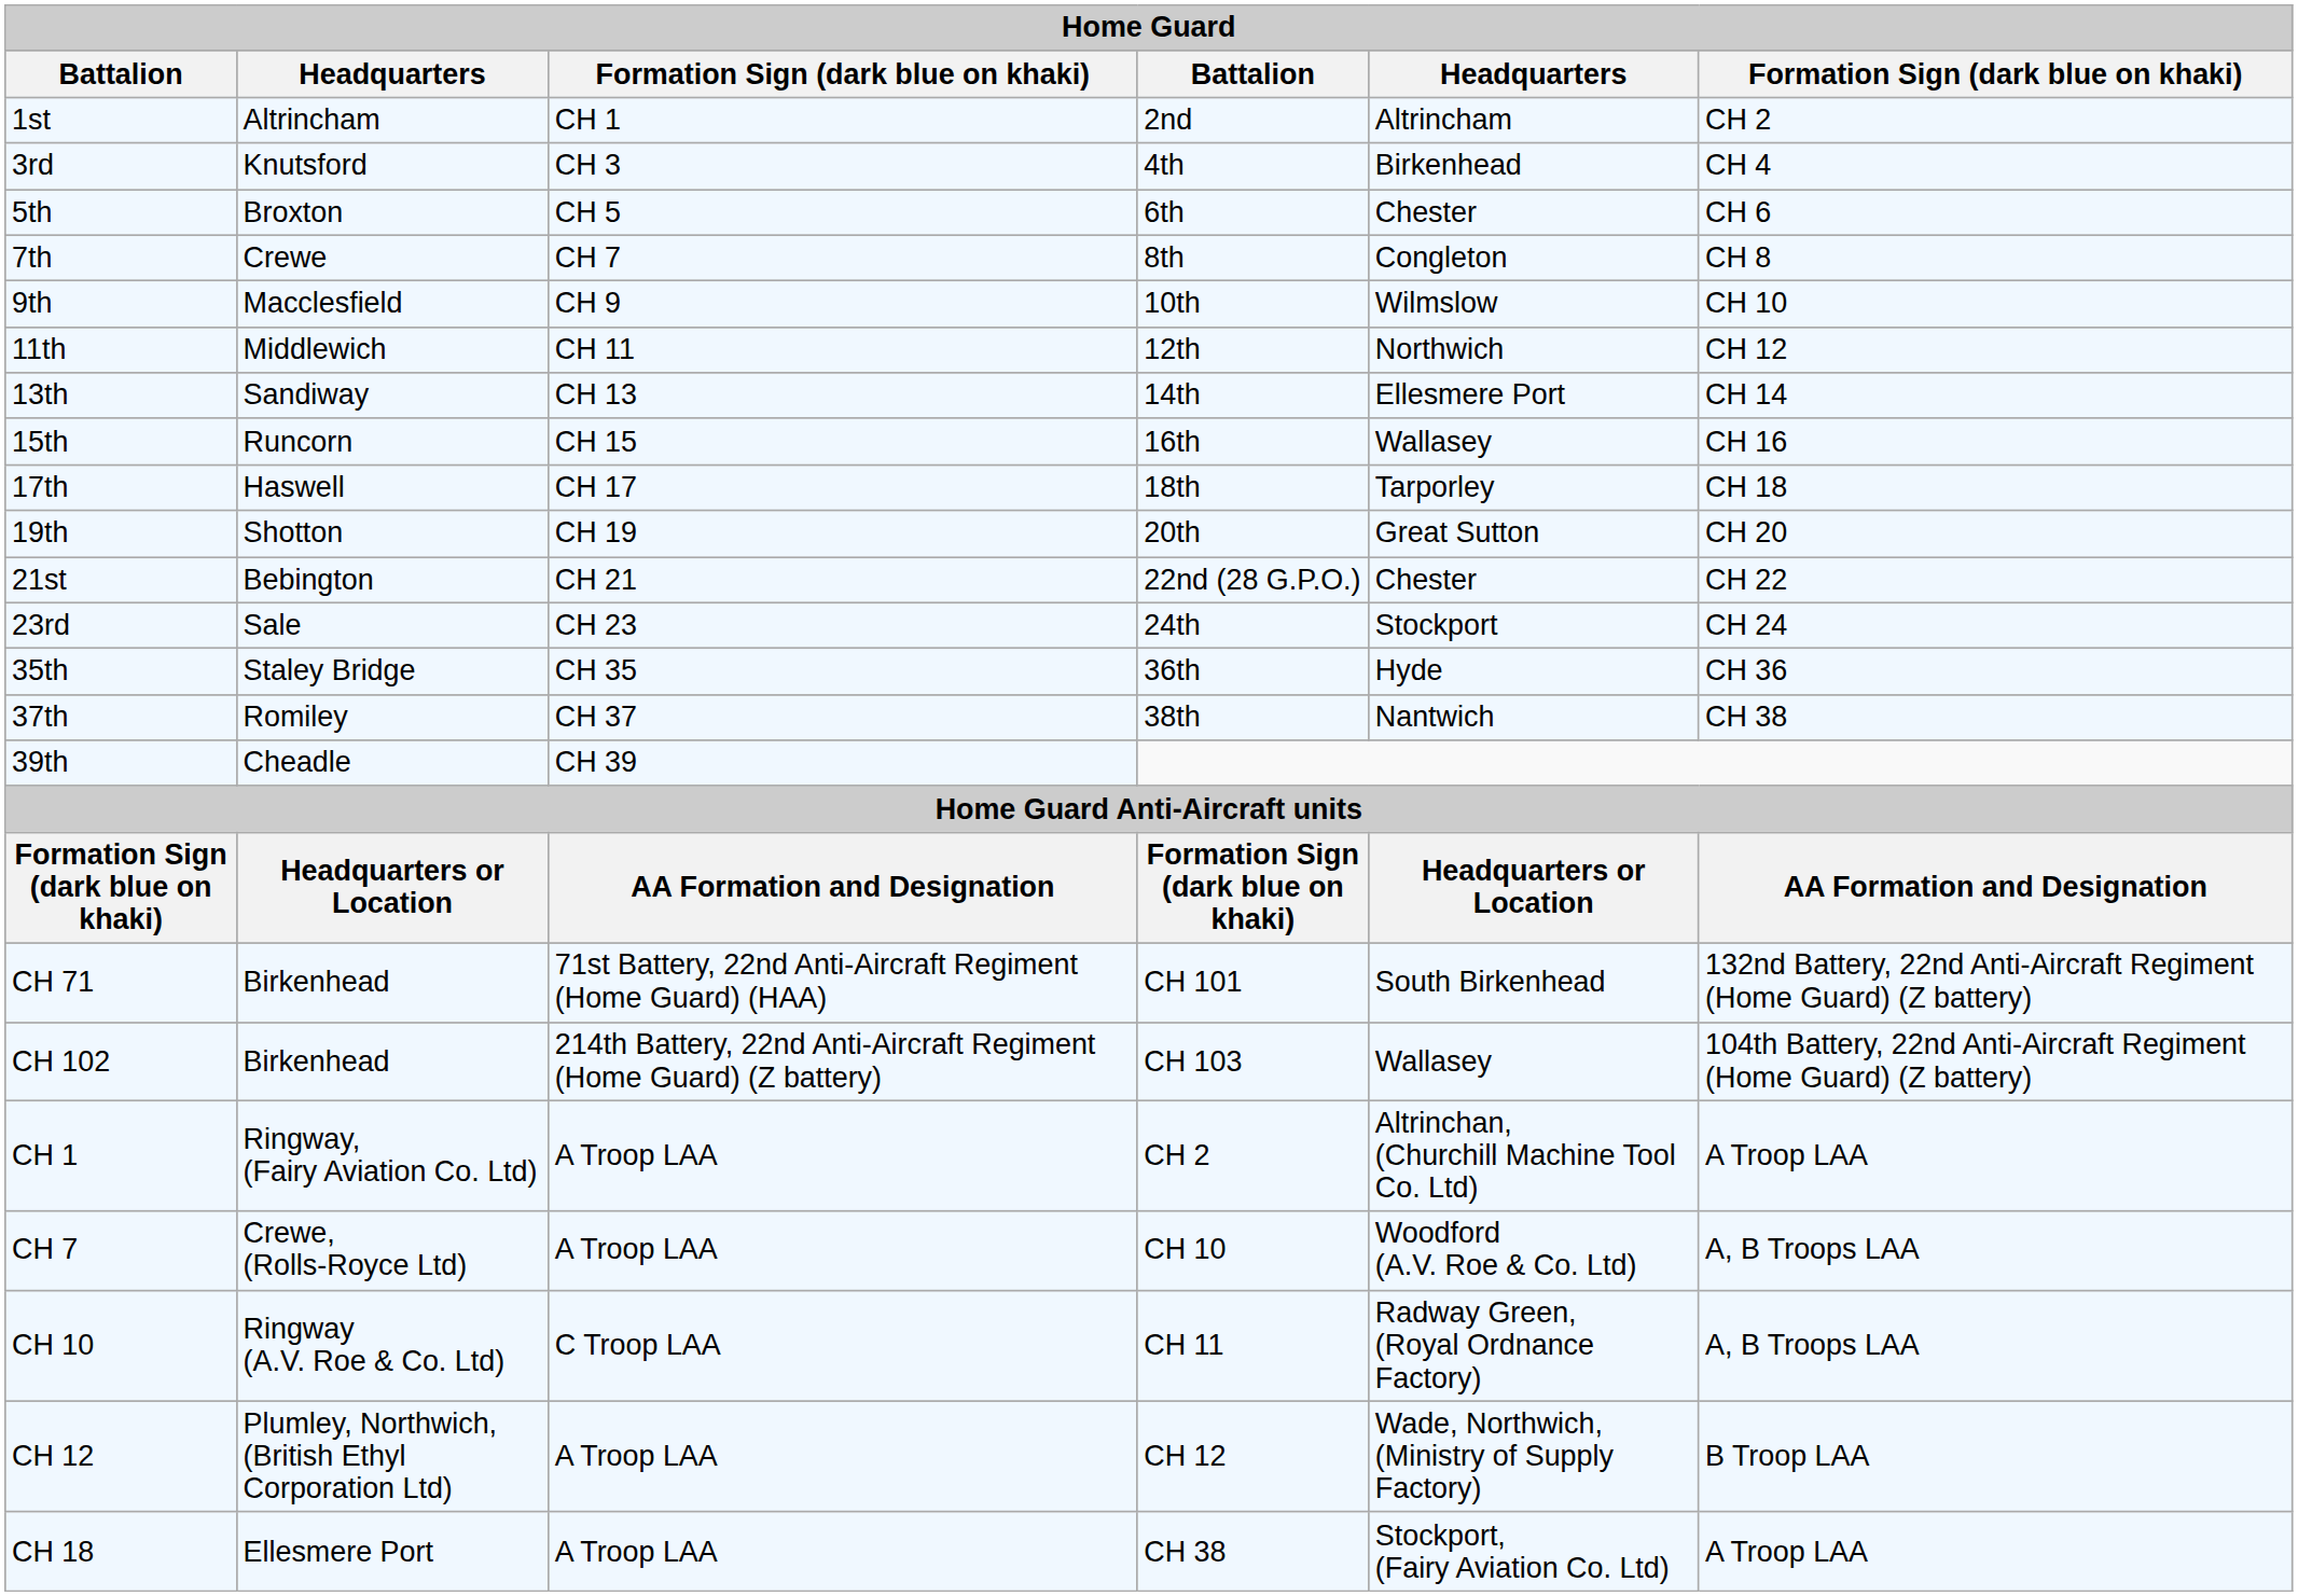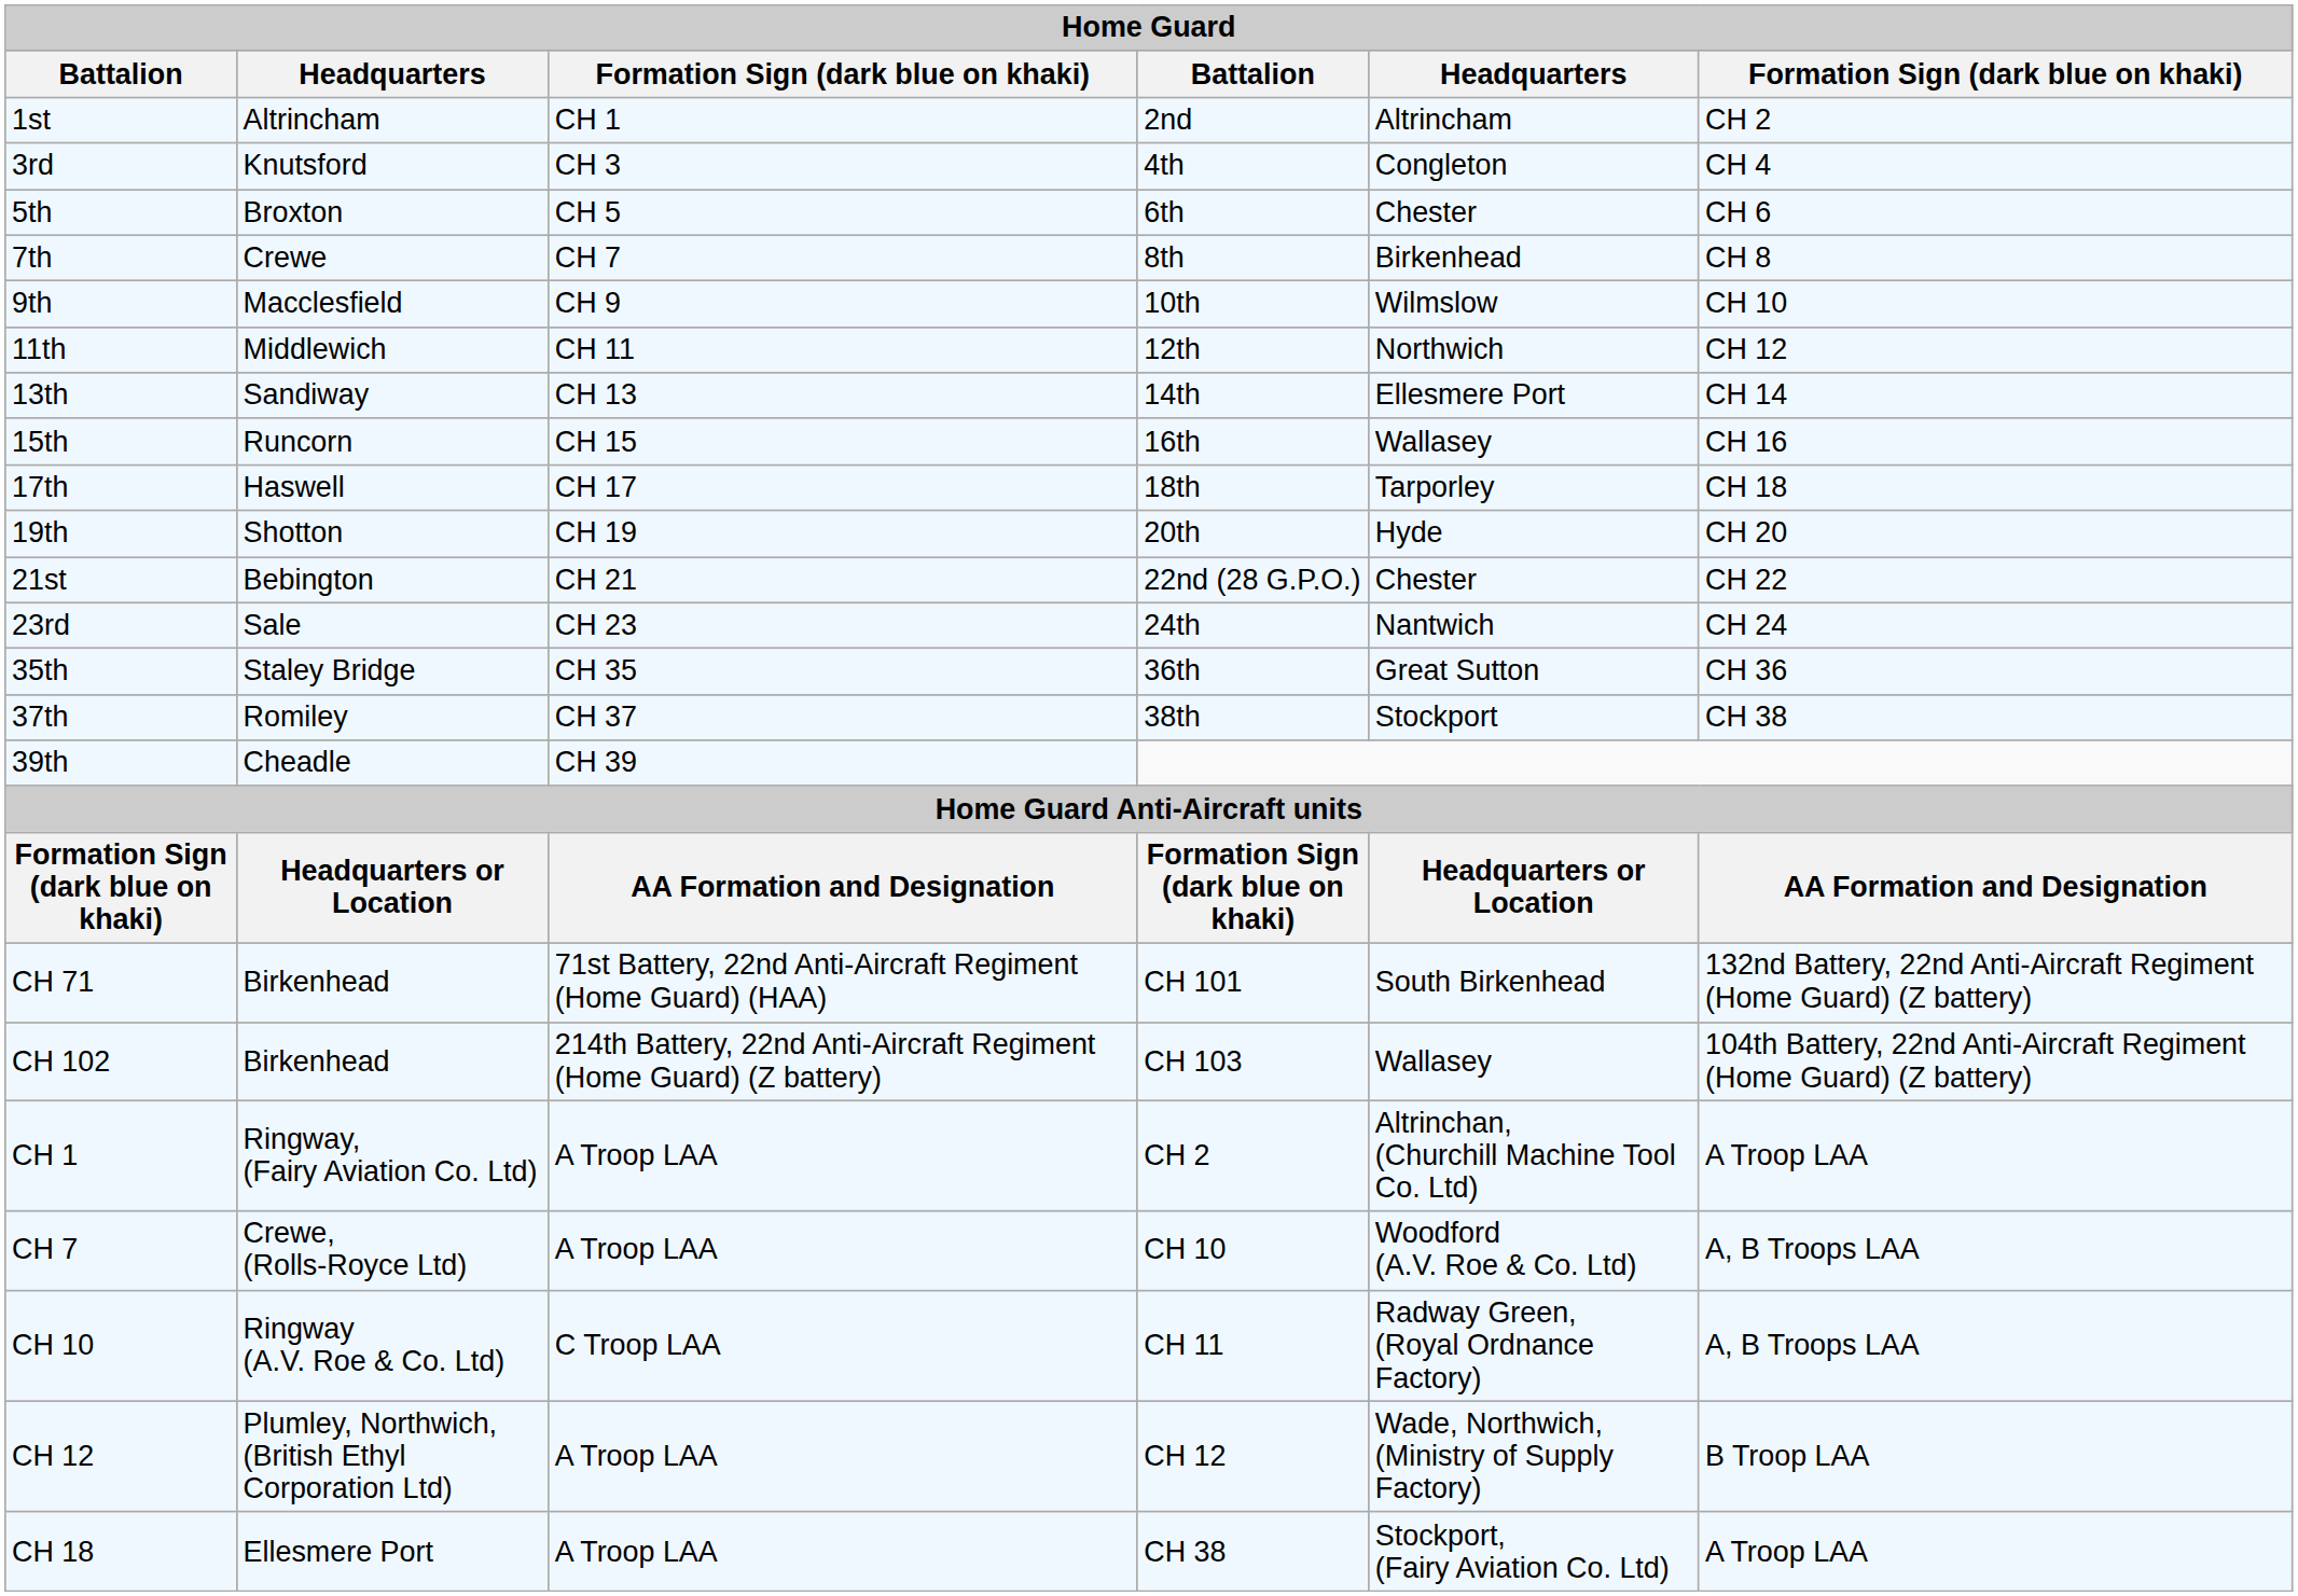 <table class="wikitable" style="width:100%;">
 <tr>
 <th colspan="6" style="background:#ccc;">Home Guard</th>
 </tr>
 <tr>
 <th>Battalion</th>
 <th>Headquarters</th>
 <th>Formation Sign (dark blue on khaki)</th>
 <th>Battalion</th>
 <th>Headquarters</th>
 <th>Formation Sign (dark blue on khaki)</th>
 </tr>
 <tr style="background:#f0f8ff;">
 <td>1st</td>
 <td>Altrincham</td>
 <td>CH 1</td>
 <td>2nd</td>
 <td>Altrincham</td>
 <td>CH 2</td>
 </tr>
 <tr style="background:#f0f8ff;">
 <td>3rd</td>
 <td>Knutsford</td>
 <td>CH 3</td>
 <td>4th</td>
-<td>Birkenhead</td>
+<td>Congleton</td>
 <td>CH 4</td>
 </tr>
 <tr style="background:#f0f8ff;">
 <td>5th</td>
 <td>Broxton</td>
 <td>CH 5</td>
 <td>6th</td>
 <td>Chester</td>
 <td>CH 6</td>
 </tr>
 <tr style="background:#f0f8ff;">
 <td>7th</td>
 <td>Crewe</td>
 <td>CH 7</td>
 <td>8th</td>
-<td>Congleton</td>
+<td>Birkenhead</td>
 <td>CH 8</td>
 </tr>
 <tr style="background:#f0f8ff;">
 <td>9th</td>
 <td>Macclesfield</td>
 <td>CH 9</td>
 <td>10th</td>
 <td>Wilmslow</td>
 <td>CH 10</td>
 </tr>
 <tr style="background:#f0f8ff;">
 <td>11th</td>
 <td>Middlewich</td>
 <td>CH 11</td>
 <td>12th</td>
 <td>Northwich</td>
 <td>CH 12</td>
 </tr>
 <tr style="background:#f0f8ff;">
 <td>13th</td>
 <td>Sandiway</td>
 <td>CH 13</td>
 <td>14th</td>
 <td>Ellesmere Port</td>
 <td>CH 14</td>
 </tr>
 <tr style="background:#f0f8ff;">
 <td>15th</td>
 <td>Runcorn</td>
 <td>CH 15</td>
 <td>16th</td>
 <td>Wallasey</td>
 <td>CH 16</td>
 </tr>
 <tr style="background:#f0f8ff;">
 <td>17th</td>
 <td>Haswell</td>
 <td>CH 17</td>
 <td>18th</td>
 <td>Tarporley</td>
 <td>CH 18</td>
 </tr>
 <tr style="background:#f0f8ff;">
 <td>19th</td>
 <td>Shotton</td>
 <td>CH 19</td>
 <td>20th</td>
-<td>Great Sutton</td>
+<td>Hyde</td>
 <td>CH 20</td>
 </tr>
 <tr style="background:#f0f8ff;">
 <td>21st</td>
 <td>Bebington</td>
 <td>CH 21</td>
 <td>22nd (28 G.P.O.)</td>
 <td>Chester</td>
 <td>CH 22</td>
 </tr>
 <tr style="background:#f0f8ff;">
 <td>23rd</td>
 <td>Sale</td>
 <td>CH 23</td>
 <td>24th</td>
-<td>Stockport</td>
+<td>Nantwich</td>
 <td>CH 24</td>
 </tr>
 <tr style="background:#f0f8ff;">
 <td>35th</td>
 <td>Staley Bridge</td>
 <td>CH 35</td>
 <td>36th</td>
-<td>Hyde</td>
+<td>Great Sutton</td>
 <td>CH 36</td>
 </tr>
 <tr style="background:#f0f8ff;">
 <td>37th</td>
 <td>Romiley</td>
 <td>CH 37</td>
 <td>38th</td>
-<td>Nantwich</td>
+<td>Stockport</td>
 <td>CH 38</td>
 </tr>
 <tr style="background:#f0f8ff;">
 <td>39th</td>
 <td>Cheadle</td>
 <td>CH 39</td>
 </tr>
 <tr>
 <th colspan="6" style="background:#ccc;">Home Guard Anti-Aircraft units</th>
 </tr>
 <tr>
 <th>Formation Sign<br> (dark blue on khaki)</th>
 <th>Headquarters or Location</th>
 <th>AA Formation and Designation</th>
 <th>Formation Sign<br> (dark blue on khaki)</th>
 <th>Headquarters or Location</th>
 <th>AA Formation and Designation</th>
 </tr>
 <tr style="background:#f0f8ff;">
 <td>CH 71</td>
 <td>Birkenhead</td>
 <td>71st Battery, 22nd Anti-Aircraft Regiment (Home Guard) (HAA)</td>
 <td>CH 101</td>
 <td>South Birkenhead</td>
 <td>132nd Battery, 22nd Anti-Aircraft Regiment (Home Guard) (Z battery)</td>
 </tr>
 <tr style="background:#f0f8ff;">
 <td>CH 102</td>
 <td>Birkenhead</td>
 <td>214th Battery, 22nd Anti-Aircraft Regiment (Home Guard) (Z battery)</td>
 <td>CH 103</td>
 <td>Wallasey</td>
 <td>104th Battery, 22nd Anti-Aircraft Regiment (Home Guard) (Z battery)</td>
 </tr>
 <tr style="background:#f0f8ff;">
 <td>CH 1</td>
 <td>Ringway,<br> (Fairy Aviation Co. Ltd)</td>
 <td>A Troop LAA</td>
 <td>CH 2</td>
 <td>Altrinchan,<br> (Churchill Machine Tool Co. Ltd)</td>
 <td>A Troop LAA</td>
 </tr>
 <tr style="background:#f0f8ff;">
 <td>CH 7</td>
 <td>Crewe,<br> (Rolls-Royce Ltd)</td>
 <td>A Troop LAA</td>
 <td>CH 10</td>
 <td>Woodford <br> (A.V. Roe & Co. Ltd)</td>
 <td>A, B Troops LAA</td>
 </tr>
 <tr style="background:#f0f8ff;">
 <td>CH 10</td>
 <td>Ringway<br> (A.V. Roe & Co. Ltd)</td>
 <td>C Troop LAA</td>
 <td>CH 11</td>
 <td>Radway Green,<br> (Royal Ordnance Factory)</td>
 <td>A, B Troops LAA</td>
 </tr>
 <tr style="background:#f0f8ff;">
 <td>CH 12</td>
 <td>Plumley, Northwich,<br> (British Ethyl Corporation Ltd)</td>
 <td>A Troop LAA</td>
 <td>CH 12</td>
 <td>Wade, Northwich,<br> (Ministry of Supply Factory)</td>
 <td>B Troop LAA</td>
 </tr>
 <tr style="background:#f0f8ff;">
 <td>CH 18</td>
 <td>Ellesmere Port</td>
 <td>A Troop LAA</td>
 <td>CH 38</td>
 <td>Stockport,<br> (Fairy Aviation Co. Ltd)</td>
 <td>A Troop LAA</td>
 </tr>
 </table>
